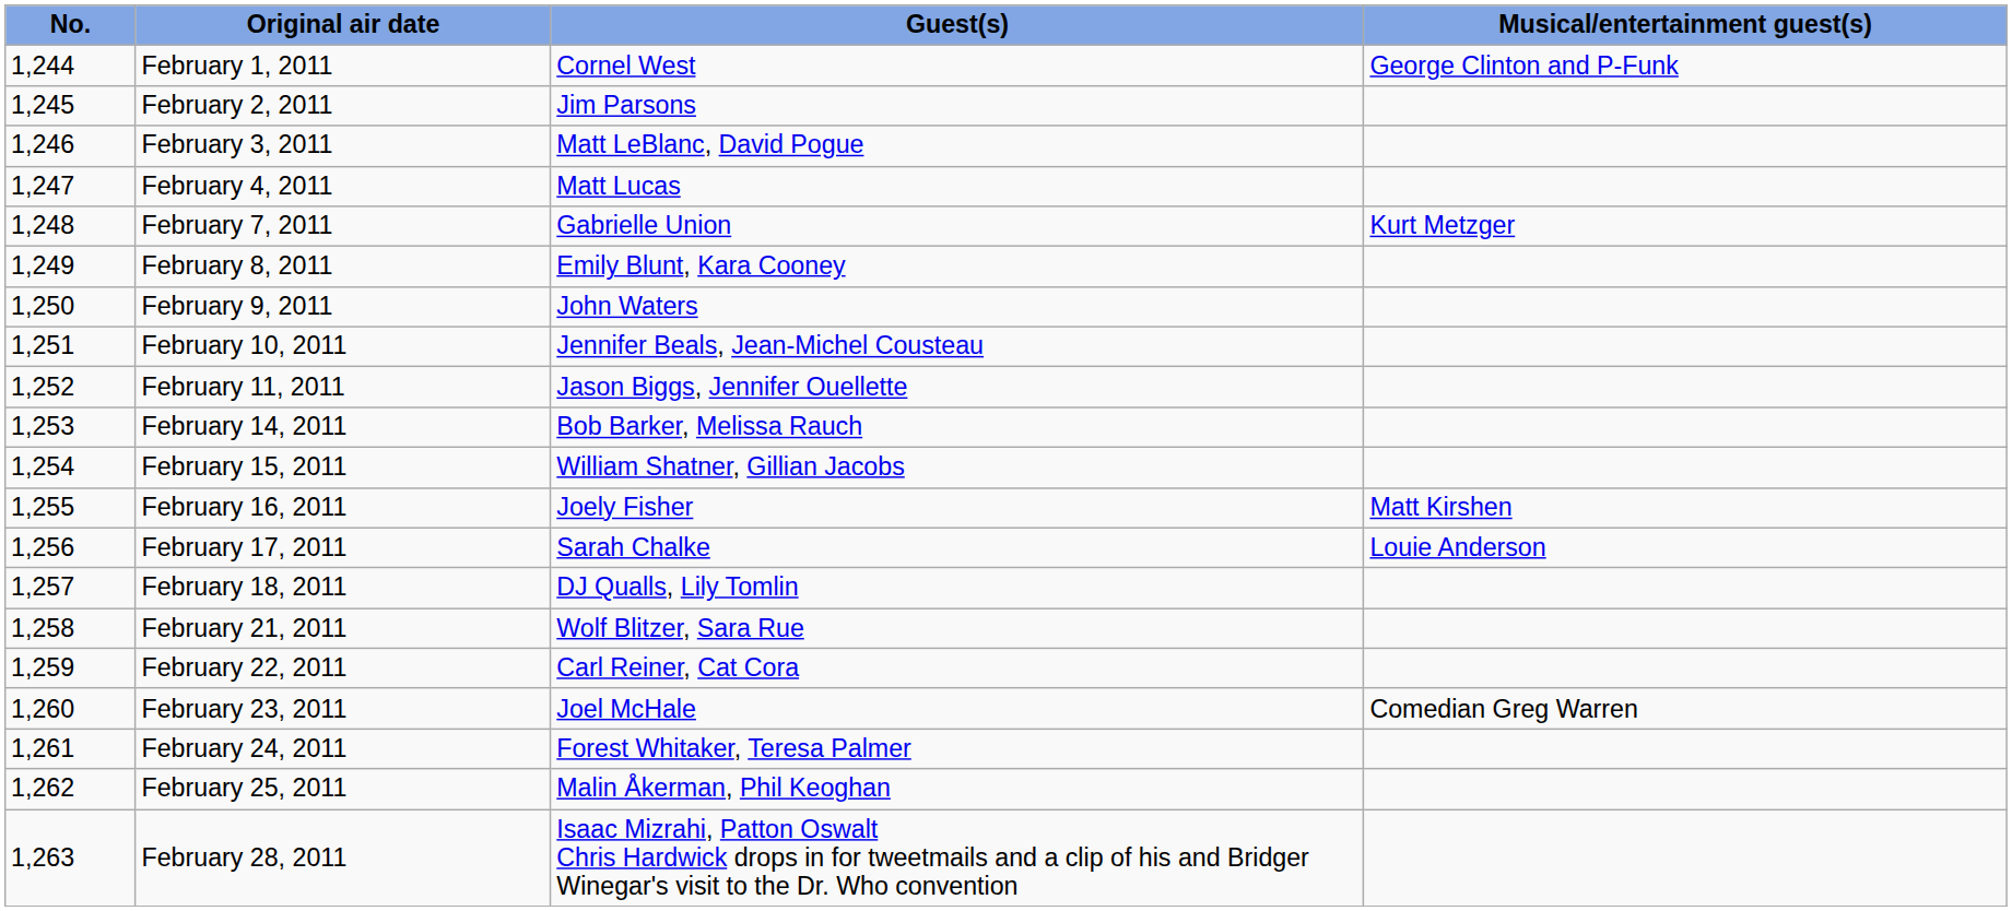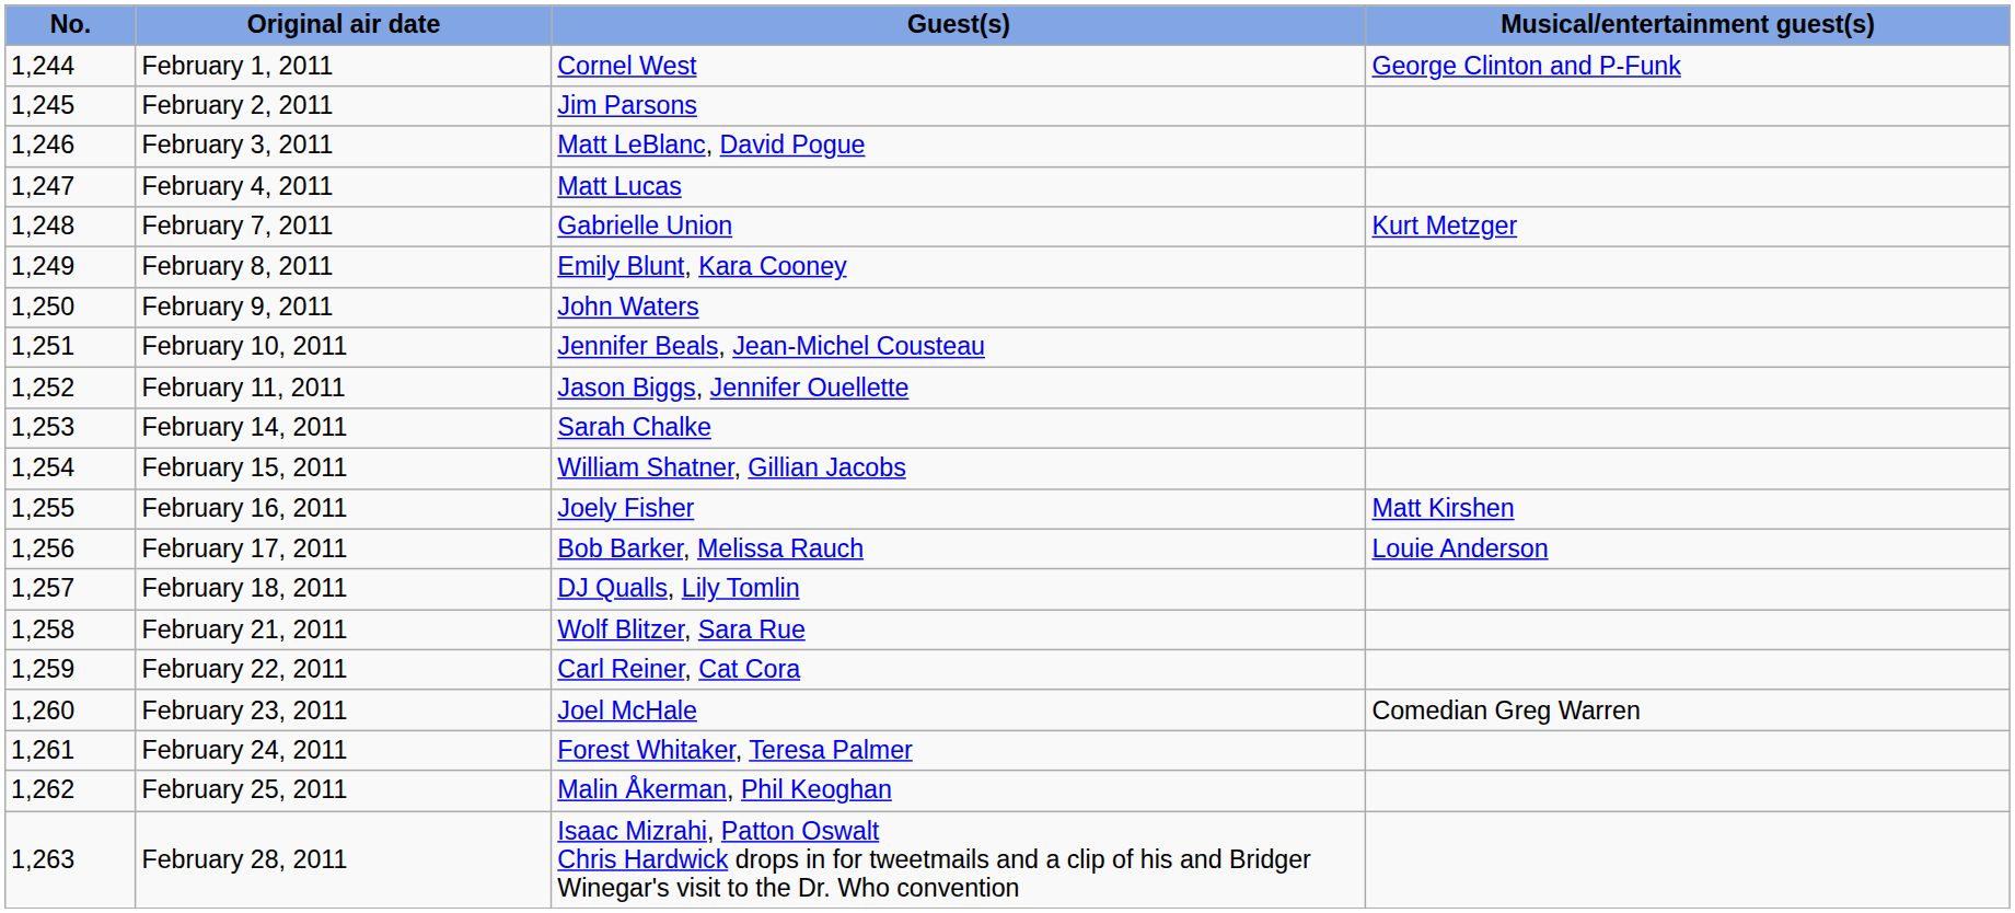 <table class="wikitable plainrowheaders" style="width:100%;">
 <tr>
 <th style="width:50px; background:#81a6e3;">No.</th>
 <th style="width:175px; background:#81a6e3;">Original air date</th>
 <th style="width:350px; background:#81a6e3;">Guest(s)</th>
 <th style="width:275px; background:#81a6e3;">Musical/entertainment guest(s)</th>
 </tr>
 <tr>
 <td>1,244</td>
 <td>February 1, 2011</td>
 <td><a href='#'>Cornel West</a></td>
 <td><a href='#'>George Clinton and P-Funk</a></td>
 </tr>
 <tr>
 <td>1,245</td>
 <td>February 2, 2011</td>
 <td><a href='#'>Jim Parsons</a></td>
 <td></td>
 </tr>
 <tr>
 <td>1,246</td>
 <td>February 3, 2011</td>
 <td><a href='#'>Matt LeBlanc</a>, <a href='#'>David Pogue</a></td>
 <td></td>
 </tr>
 <tr>
 <td>1,247</td>
 <td>February 4, 2011</td>
 <td><a href='#'>Matt Lucas</a></td>
 <td></td>
 </tr>
 <tr>
 <td>1,248</td>
 <td>February 7, 2011</td>
 <td><a href='#'>Gabrielle Union</a></td>
 <td><a href='#'>Kurt Metzger</a></td>
 </tr>
 <tr>
 <td>1,249</td>
 <td>February 8, 2011</td>
 <td><a href='#'>Emily Blunt</a>, <a href='#'>Kara Cooney</a></td>
 <td></td>
 </tr>
 <tr>
 <td>1,250</td>
 <td>February 9, 2011</td>
 <td><a href='#'>John Waters</a></td>
 <td></td>
 </tr>
 <tr>
 <td>1,251</td>
 <td>February 10, 2011</td>
 <td><a href='#'>Jennifer Beals</a>, <a href='#'>Jean-Michel Cousteau</a></td>
 <td></td>
 </tr>
 <tr>
 <td>1,252</td>
 <td>February 11, 2011</td>
 <td><a href='#'>Jason Biggs</a>, <a href='#'>Jennifer Ouellette</a></td>
 <td></td>
 </tr>
 <tr>
 <td>1,253</td>
 <td>February 14, 2011</td>
-<td><a href='#'>Bob Barker</a>, <a href='#'>Melissa Rauch</a></td>
+<td><a href='#'>Sarah Chalke</a></td>
 <td></td>
 </tr>
 <tr>
 <td>1,254</td>
 <td>February 15, 2011</td>
 <td><a href='#'>William Shatner</a>, <a href='#'>Gillian Jacobs</a></td>
 <td></td>
 </tr>
 <tr>
 <td>1,255</td>
 <td>February 16, 2011</td>
 <td><a href='#'>Joely Fisher</a></td>
 <td><a href='#'>Matt Kirshen</a></td>
 </tr>
 <tr>
 <td>1,256</td>
 <td>February 17, 2011</td>
-<td><a href='#'>Sarah Chalke</a></td>
+<td><a href='#'>Bob Barker</a>, <a href='#'>Melissa Rauch</a></td>
 <td><a href='#'>Louie Anderson</a></td>
 </tr>
 <tr>
 <td>1,257</td>
 <td>February 18, 2011</td>
 <td><a href='#'>DJ Qualls</a>, <a href='#'>Lily Tomlin</a></td>
 <td></td>
 </tr>
 <tr>
 <td>1,258</td>
 <td>February 21, 2011</td>
 <td><a href='#'>Wolf Blitzer</a>, <a href='#'>Sara Rue</a></td>
 <td></td>
 </tr>
 <tr>
 <td>1,259</td>
 <td>February 22, 2011</td>
 <td><a href='#'>Carl Reiner</a>, <a href='#'>Cat Cora</a></td>
 <td></td>
 </tr>
 <tr>
 <td>1,260</td>
 <td>February 23, 2011</td>
 <td><a href='#'>Joel McHale</a></td>
 <td>Comedian Greg Warren</td>
 </tr>
 <tr>
 <td>1,261</td>
 <td>February 24, 2011</td>
 <td><a href='#'>Forest Whitaker</a>, <a href='#'>Teresa Palmer</a></td>
 <td></td>
 </tr>
 <tr>
 <td>1,262</td>
 <td>February 25, 2011</td>
 <td><a href='#'>Malin Åkerman</a>, <a href='#'>Phil Keoghan</a></td>
 <td></td>
 </tr>
 <tr>
 <td>1,263</td>
 <td>February 28, 2011</td>
 <td><a href='#'>Isaac Mizrahi</a>, <a href='#'>Patton Oswalt</a><br><a href='#'>Chris Hardwick</a> drops in for tweetmails and a clip of his and Bridger Winegar's visit to the Dr. Who convention</td>
 <td></td>
 </tr>
 </table>
